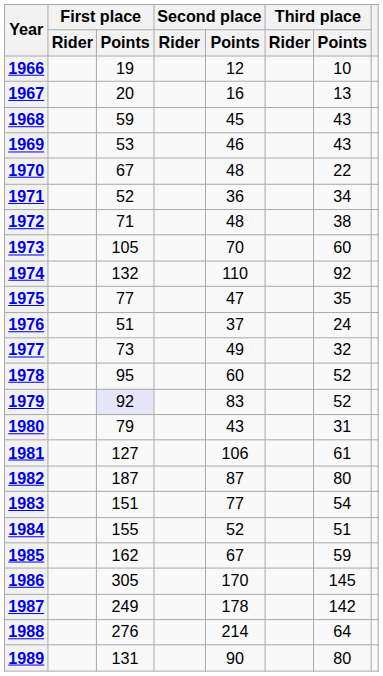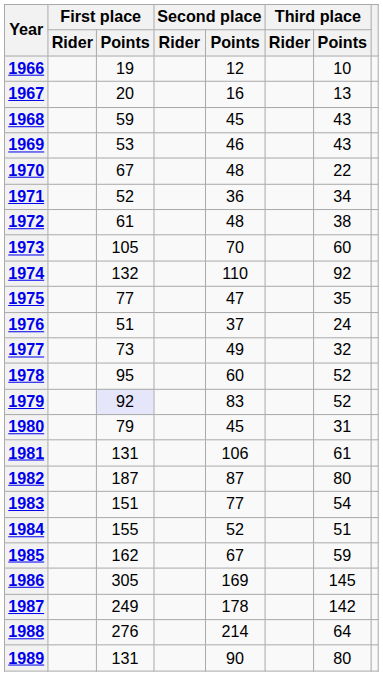 <table class="wikitable">
 <tr>
 <th scope="col" rowspan="2">Year</th>
 <th scope="col" colspan="2">First place</th>
 <th scope="col" colspan="2">Second place</th>
 <th scope="col" colspan="2">Third place</th>
 <th scope="col" rowspan="2"></th>
 </tr>
 <tr>
 <th scope="col">Rider</th>
 <th scope="col">Points</th>
 <th scope="col">Rider</th>
 <th scope="col">Points</th>
 <th scope="col">Rider</th>
 <th scope="col">Points</th>
 </tr>
 <tr>
 <th scope="row"><a href='#'>1966</a></th>
 <td></td>
 <td style="text-align:center;">19</td>
 <td></td>
 <td style="text-align:center;">12</td>
 <td></td>
 <td style="text-align:center;">10</td>
 <td style="text-align:center;"></td>
 </tr>
 <tr>
 <th scope="row"><a href='#'>1967</a></th>
 <td></td>
 <td style="text-align:center;">20</td>
 <td></td>
 <td style="text-align:center;">16</td>
 <td></td>
 <td style="text-align:center;">13</td>
 <td style="text-align:center;"></td>
 </tr>
 <tr>
 <th scope="row"><a href='#'>1968</a></th>
 <td></td>
 <td style="text-align:center;">59</td>
 <td></td>
 <td style="text-align:center;">45</td>
 <td></td>
 <td style="text-align:center;">43</td>
 <td style="text-align:center;"></td>
 </tr>
 <tr>
 <th scope="row"><a href='#'>1969</a></th>
 <td></td>
 <td style="text-align:center;">53</td>
 <td></td>
 <td style="text-align:center;">46</td>
 <td></td>
 <td style="text-align:center;">43</td>
 <td style="text-align:center;"></td>
 </tr>
 <tr>
 <th scope="row"><a href='#'>1970</a></th>
 <td></td>
 <td style="text-align:center;">67</td>
 <td></td>
 <td style="text-align:center;">48</td>
 <td></td>
 <td style="text-align:center;">22</td>
 <td style="text-align:center;"></td>
 </tr>
 <tr>
 <th scope="row"><a href='#'>1971</a></th>
 <td></td>
 <td style="text-align:center;">52</td>
 <td></td>
 <td style="text-align:center;">36</td>
 <td> </td>
 <td style="text-align:center;">34</td>
 <td style="text-align:center;"></td>
 </tr>
 <tr>
 <th scope="row"><a href='#'>1972</a></th>
 <td></td>
-<td style="text-align:center;">71</td>
+<td style="text-align:center;">61</td>
 <td></td>
 <td style="text-align:center;">48</td>
 <td></td>
 <td style="text-align:center;">38</td>
 <td style="text-align:center;"></td>
 </tr>
 <tr>
 <th scope="row"><a href='#'>1973</a></th>
 <td></td>
 <td style="text-align:center;">105</td>
 <td></td>
 <td style="text-align:center;">70</td>
 <td></td>
 <td style="text-align:center;">60</td>
 <td style="text-align:center;"></td>
 </tr>
 <tr>
 <th scope="row"><a href='#'>1974</a></th>
 <td></td>
 <td style="text-align:center;">132</td>
 <td></td>
 <td style="text-align:center;">110</td>
 <td> </td>
 <td style="text-align:center;">92</td>
 <td style="text-align:center;"></td>
 </tr>
 <tr>
 <th scope="row"><a href='#'>1975</a></th>
 <td></td>
 <td style="text-align:center;">77</td>
 <td></td>
 <td style="text-align:center;">47</td>
 <td></td>
 <td style="text-align:center;">35</td>
 <td style="text-align:center;"></td>
 </tr>
 <tr>
 <th scope="row"><a href='#'>1976</a></th>
 <td></td>
 <td style="text-align:center;">51</td>
 <td> </td>
 <td style="text-align:center;">37</td>
 <td></td>
 <td style="text-align:center;">24</td>
 <td style="text-align:center;"></td>
 </tr>
 <tr>
 <th scope="row"><a href='#'>1977</a></th>
 <td></td>
 <td style="text-align:center;">73</td>
 <td></td>
 <td style="text-align:center;">49</td>
 <td> </td>
 <td style="text-align:center;">32</td>
 <td style="text-align:center;"></td>
 </tr>
 <tr>
 <th scope="row"><a href='#'>1978</a></th>
 <td></td>
 <td style="text-align:center;">95</td>
 <td></td>
 <td style="text-align:center;">60</td>
 <td></td>
 <td style="text-align:center;">52</td>
 <td style="text-align:center;"></td>
 </tr>
 <tr>
 <th scope="row"><a href='#'>1979</a></th>
 <td></td>
 <td style="background: lavender; text-align:center;">92</td>
 <td></td>
 <td style="text-align:center;">83</td>
 <td> </td>
 <td style="text-align:center;">52</td>
 <td style="text-align:center;"></td>
 </tr>
 <tr>
 <th scope="row"><a href='#'>1980</a></th>
 <td> </td>
 <td style="text-align:center;">79</td>
 <td></td>
-<td style="text-align:center;">43</td>
+<td style="text-align:center;">45</td>
 <td></td>
 <td style="text-align:center;">31</td>
 <td style="text-align:center;"></td>
 </tr>
 <tr>
 <th scope="row"><a href='#'>1981</a></th>
 <td> </td>
-<td style="text-align:center;">127</td>
+<td style="text-align:center;">131</td>
 <td></td>
 <td style="text-align:center;">106</td>
 <td> </td>
 <td style="text-align:center;">61</td>
 <td style="text-align:center;"></td>
 </tr>
 <tr>
 <th scope="row"><a href='#'>1982</a></th>
 <td> </td>
 <td style="text-align:center;">187</td>
 <td></td>
 <td style="text-align:center;">87</td>
 <td></td>
 <td style="text-align:center;">80</td>
 <td style="text-align:center;"></td>
 </tr>
 <tr>
 <th scope="row"><a href='#'>1983</a></th>
 <td> </td>
 <td style="text-align:center;">151</td>
 <td></td>
 <td style="text-align:center;">77</td>
 <td> </td>
 <td style="text-align:center;">54</td>
 <td style="text-align:center;"></td>
 </tr>
 <tr>
 <th scope="row"><a href='#'>1984</a></th>
 <td></td>
 <td style="text-align:center;">155</td>
 <td></td>
 <td style="text-align:center;">52</td>
 <td> </td>
 <td style="text-align:center;">51</td>
 <td style="text-align:center;"></td>
 </tr>
 <tr>
 <th scope="row"><a href='#'>1985</a></th>
 <td></td>
 <td style="text-align:center;">162</td>
 <td></td>
 <td style="text-align:center;">67</td>
 <td> </td>
 <td style="text-align:center;">59</td>
 <td style="text-align:center;"></td>
 </tr>
 <tr>
 <th scope="row"><a href='#'>1986</a></th>
 <td></td>
 <td style="text-align:center;">305</td>
 <td></td>
-<td style="text-align:center;">170</td>
+<td style="text-align:center;">169</td>
 <td></td>
 <td style="text-align:center;">145</td>
 <td style="text-align:center;"></td>
 </tr>
 <tr>
 <th scope="row"><a href='#'>1987</a></th>
 <td></td>
 <td style="text-align:center;">249</td>
 <td> </td>
 <td style="text-align:center;">178</td>
 <td></td>
 <td style="text-align:center;">142</td>
 <td style="text-align:center;"></td>
 </tr>
 <tr>
 <th scope="row"><a href='#'>1988</a></th>
 <td></td>
 <td style="text-align:center;">276</td>
 <td> </td>
 <td style="text-align:center;">214</td>
 <td></td>
 <td style="text-align:center;">64</td>
 <td style="text-align:center;"></td>
 </tr>
 <tr>
 <th scope="row"><a href='#'>1989</a></th>
 <td> </td>
 <td style="text-align:center;">131</td>
 <td></td>
 <td style="text-align:center;">90</td>
 <td></td>
 <td style="text-align:center;">80</td>
 <td style="text-align:center;"></td>
 </tr>
 </table>
